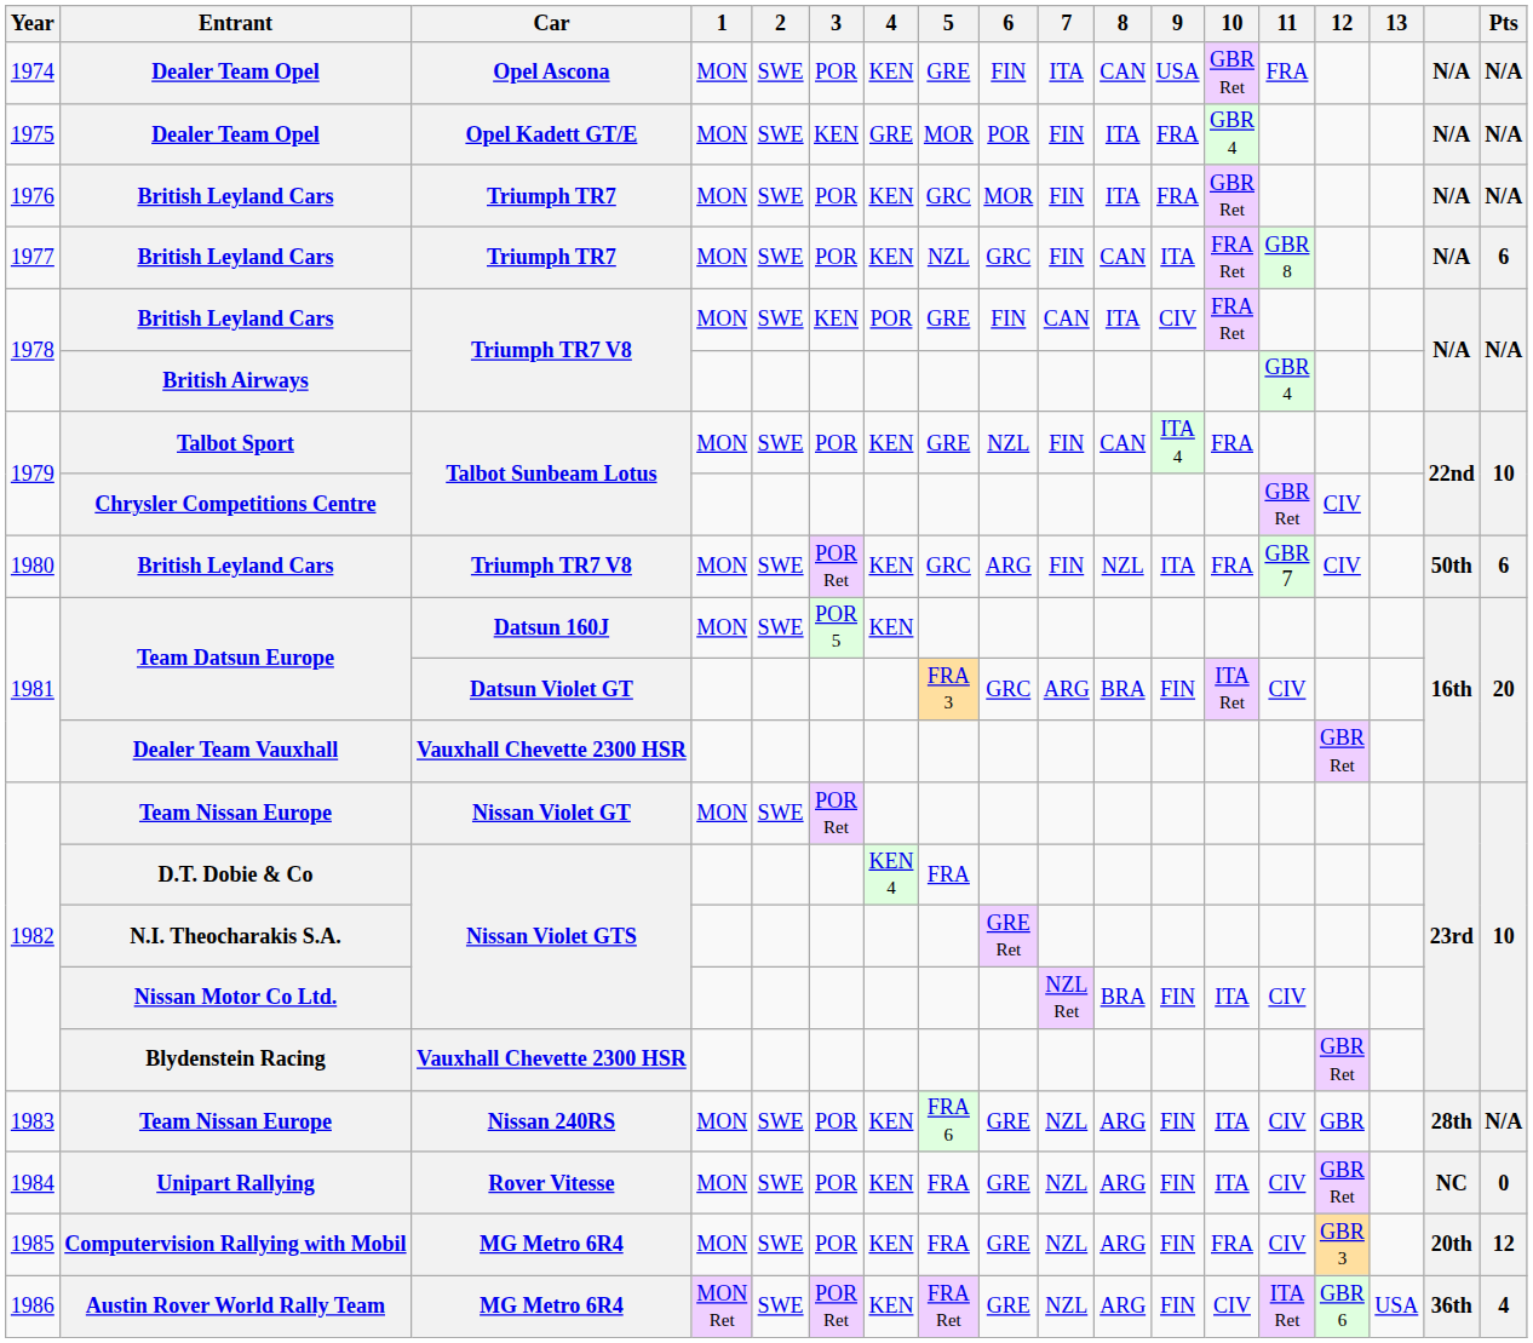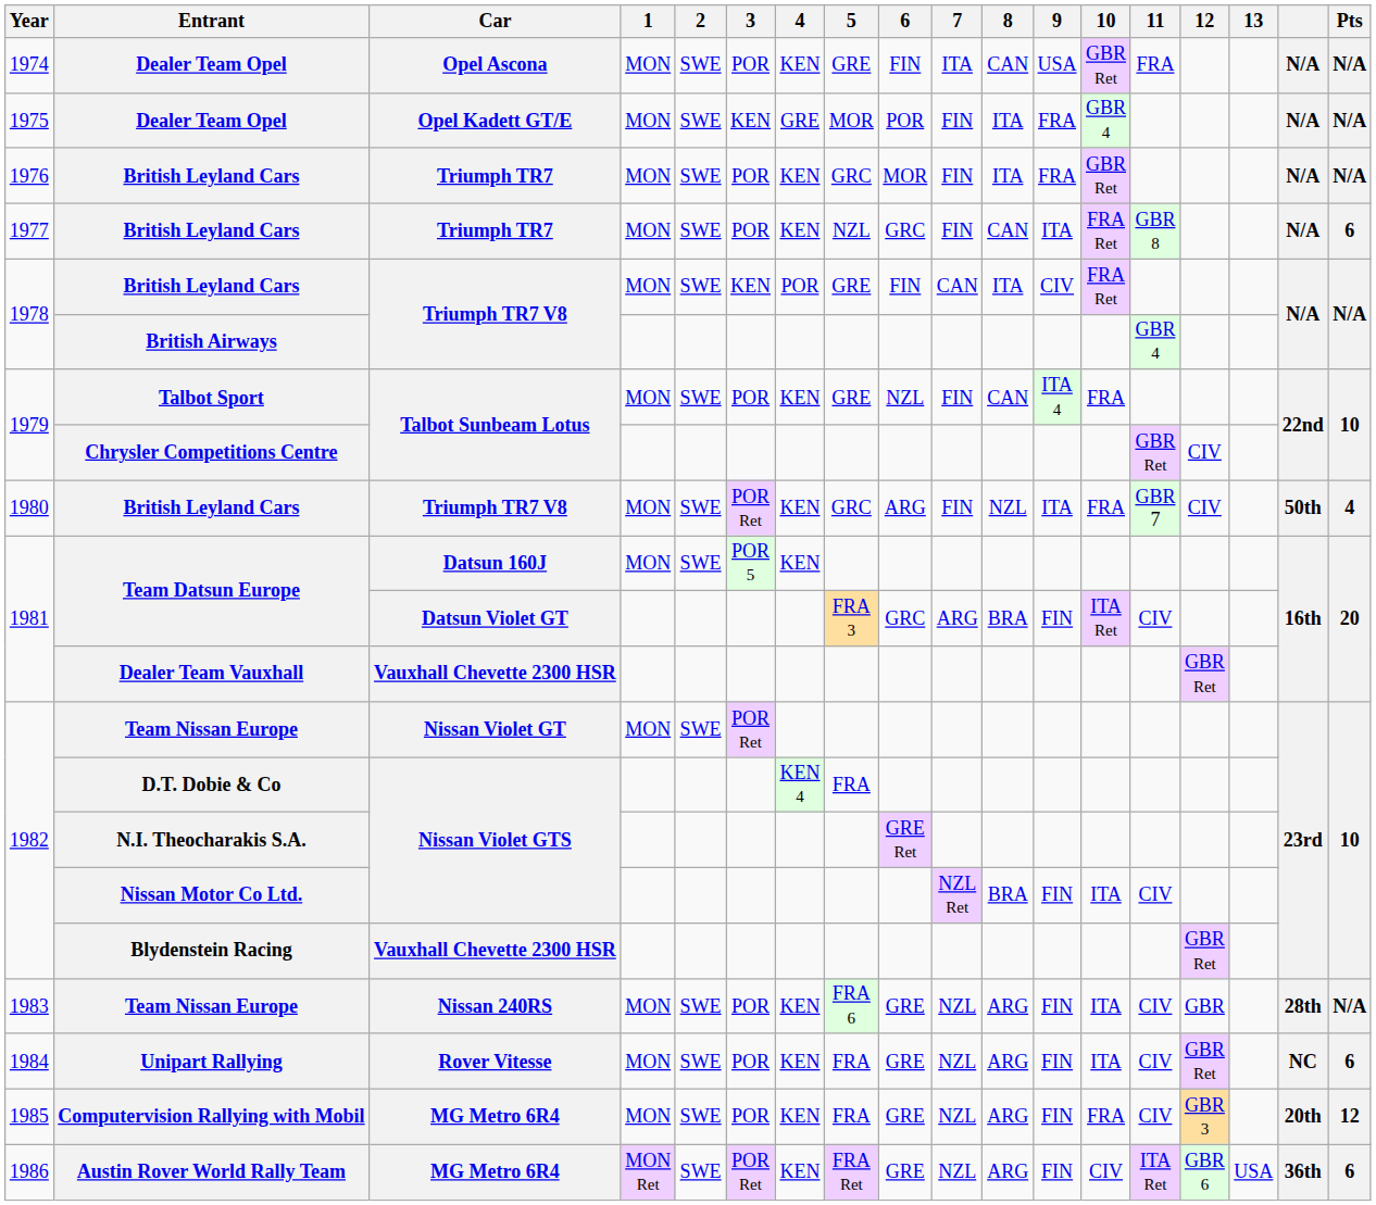 <table class="wikitable" style="text-align:center; font-size:90%;">
 <tr>
 <th>Year</th>
 <th>Entrant</th>
 <th>Car</th>
 <th>1</th>
 <th>2</th>
 <th>3</th>
 <th>4</th>
 <th>5</th>
 <th>6</th>
 <th>7</th>
 <th>8</th>
 <th>9</th>
 <th>10</th>
 <th>11</th>
 <th>12</th>
 <th>13</th>
 <th></th>
 <th>Pts</th>
 </tr>
 <tr>
 <td><a href='#'>1974</a></td>
 <th><a href='#'>Dealer Team Opel</a></th>
 <th><a href='#'>Opel Ascona</a></th>
 <td><a href='#'>MON</a></td>
 <td><a href='#'>SWE</a></td>
 <td><a href='#'>POR</a></td>
 <td><a href='#'>KEN</a></td>
 <td><a href='#'>GRE</a></td>
 <td><a href='#'>FIN</a></td>
 <td><a href='#'>ITA</a></td>
 <td><a href='#'>CAN</a></td>
 <td><a href='#'>USA</a></td>
 <td style="background:#EFCFFF;"><a href='#'>GBR</a><br><small>Ret</small></td>
 <td><a href='#'>FRA</a></td>
 <td></td>
 <td></td>
 <th>N/A</th>
 <th>N/A</th>
 </tr>
 <tr>
 <td><a href='#'>1975</a></td>
 <th><a href='#'>Dealer Team Opel</a></th>
 <th><a href='#'>Opel Kadett GT/E</a></th>
 <td><a href='#'>MON</a></td>
 <td><a href='#'>SWE</a></td>
 <td><a href='#'>KEN</a></td>
 <td><a href='#'>GRE</a></td>
 <td><a href='#'>MOR</a></td>
 <td><a href='#'>POR</a></td>
 <td><a href='#'>FIN</a></td>
 <td><a href='#'>ITA</a></td>
 <td><a href='#'>FRA</a></td>
 <td style="background:#DFFFDF;"><a href='#'>GBR</a><br><small>4</small></td>
 <td></td>
 <td></td>
 <td></td>
 <th>N/A</th>
 <th>N/A</th>
 </tr>
 <tr>
 <td><a href='#'>1976</a></td>
 <th><a href='#'>British Leyland Cars</a></th>
 <th><a href='#'>Triumph TR7</a></th>
 <td><a href='#'>MON</a></td>
 <td><a href='#'>SWE</a></td>
 <td><a href='#'>POR</a></td>
 <td><a href='#'>KEN</a></td>
 <td><a href='#'>GRC</a></td>
 <td><a href='#'>MOR</a></td>
 <td><a href='#'>FIN</a></td>
 <td><a href='#'>ITA</a></td>
 <td><a href='#'>FRA</a></td>
 <td style="background:#EFCFFF;"><a href='#'>GBR</a><br><small>Ret</small></td>
 <td></td>
 <td></td>
 <td></td>
 <th>N/A</th>
 <th>N/A</th>
 </tr>
 <tr>
 <td><a href='#'>1977</a></td>
 <th><a href='#'>British Leyland Cars</a></th>
 <th><a href='#'>Triumph TR7</a></th>
 <td><a href='#'>MON</a></td>
 <td><a href='#'>SWE</a></td>
 <td><a href='#'>POR</a></td>
 <td><a href='#'>KEN</a></td>
 <td><a href='#'>NZL</a></td>
 <td><a href='#'>GRC</a></td>
 <td><a href='#'>FIN</a></td>
 <td><a href='#'>CAN</a></td>
 <td><a href='#'>ITA</a></td>
 <td style="background:#EFCFFF;"><a href='#'>FRA</a><br><small>Ret</small></td>
 <td style="background:#DFFFDF;"><a href='#'>GBR</a><br><small>8</small></td>
 <td></td>
 <td></td>
 <th>N/A</th>
 <th>6</th>
 </tr>
 <tr>
 <td rowspan=2><a href='#'>1978</a></td>
 <th><a href='#'>British Leyland Cars</a></th>
 <th rowspan=2><a href='#'>Triumph TR7 V8</a></th>
 <td><a href='#'>MON</a></td>
 <td><a href='#'>SWE</a></td>
 <td><a href='#'>KEN</a></td>
 <td><a href='#'>POR</a></td>
 <td><a href='#'>GRE</a></td>
 <td><a href='#'>FIN</a></td>
 <td><a href='#'>CAN</a></td>
 <td><a href='#'>ITA</a></td>
 <td><a href='#'>CIV</a></td>
 <td style="background:#EFCFFF;"><a href='#'>FRA</a><br><small>Ret</small></td>
 <td></td>
 <td></td>
 <td></td>
 <th rowspan=2>N/A</th>
 <th rowspan=2>N/A</th>
 </tr>
 <tr>
 <th><a href='#'>British Airways</a></th>
 <td></td>
 <td></td>
 <td></td>
 <td></td>
 <td></td>
 <td></td>
 <td></td>
 <td></td>
 <td></td>
 <td></td>
 <td style="background:#DFFFDF;"><a href='#'>GBR</a><br><small>4</small></td>
 <td></td>
 <td></td>
 </tr>
 <tr>
 <td rowspan=2><a href='#'>1979</a></td>
 <th><a href='#'>Talbot Sport</a></th>
 <th rowspan=2><a href='#'>Talbot Sunbeam Lotus</a></th>
 <td><a href='#'>MON</a></td>
 <td><a href='#'>SWE</a></td>
 <td><a href='#'>POR</a></td>
 <td><a href='#'>KEN</a></td>
 <td><a href='#'>GRE</a></td>
 <td><a href='#'>NZL</a></td>
 <td><a href='#'>FIN</a></td>
 <td><a href='#'>CAN</a></td>
 <td style="background:#DFFFDF;"><a href='#'>ITA</a><br><small>4</small></td>
 <td><a href='#'>FRA</a></td>
 <td></td>
 <td></td>
 <td></td>
 <th rowspan=2>22nd</th>
 <th rowspan=2>10</th>
 </tr>
 <tr>
 <th><a href='#'>Chrysler Competitions Centre</a></th>
 <td></td>
 <td></td>
 <td></td>
 <td></td>
 <td></td>
 <td></td>
 <td></td>
 <td></td>
 <td></td>
 <td></td>
 <td style="background:#EFCFFF;"><a href='#'>GBR</a><br><small>Ret</small></td>
 <td><a href='#'>CIV</a></td>
 <td></td>
 </tr>
 <tr>
 <td><a href='#'>1980</a></td>
 <th><a href='#'>British Leyland Cars</a></th>
 <th><a href='#'>Triumph TR7 V8</a></th>
 <td><a href='#'>MON</a></td>
 <td><a href='#'>SWE</a></td>
 <td style="background:#EFCFFF;"><a href='#'>POR</a><br><small>Ret</small></td>
 <td><a href='#'>KEN</a></td>
 <td><a href='#'>GRC</a></td>
 <td><a href='#'>ARG</a></td>
 <td><a href='#'>FIN</a></td>
 <td><a href='#'>NZL</a></td>
 <td><a href='#'>ITA</a></td>
 <td><a href='#'>FRA</a></td>
 <td style="background:#DFFFDF;"><a href='#'>GBR</a><br>7</td>
 <td><a href='#'>CIV</a></td>
 <td></td>
 <th>50th</th>
-<th>6</th>
+<th>4</th>
 </tr>
 <tr>
 <td rowspan=3><a href='#'>1981</a></td>
 <th rowspan=2><a href='#'>Team Datsun Europe</a></th>
 <th><a href='#'>Datsun 160J</a></th>
 <td><a href='#'>MON</a></td>
 <td><a href='#'>SWE</a></td>
 <td style="background:#DFFFDF;"><a href='#'>POR</a><br><small>5</small></td>
 <td><a href='#'>KEN</a></td>
 <td></td>
 <td></td>
 <td></td>
 <td></td>
 <td></td>
 <td></td>
 <td></td>
 <td></td>
 <td></td>
 <th rowspan=3>16th</th>
 <th rowspan=3>20</th>
 </tr>
 <tr>
 <th><a href='#'>Datsun Violet GT</a></th>
 <td></td>
 <td></td>
 <td></td>
 <td></td>
 <td style="background:#FFDF9F;"><a href='#'>FRA</a><br><small>3</small></td>
 <td><a href='#'>GRC</a></td>
 <td><a href='#'>ARG</a></td>
 <td><a href='#'>BRA</a></td>
 <td><a href='#'>FIN</a></td>
 <td style="background:#EFCFFF;"><a href='#'>ITA</a><br><small>Ret</small></td>
 <td><a href='#'>CIV</a></td>
 <td></td>
 <td></td>
 </tr>
 <tr>
 <th><a href='#'>Dealer Team Vauxhall</a></th>
 <th><a href='#'>Vauxhall Chevette 2300 HSR</a></th>
 <td></td>
 <td></td>
 <td></td>
 <td></td>
 <td></td>
 <td></td>
 <td></td>
 <td></td>
 <td></td>
 <td></td>
 <td></td>
 <td style="background:#EFCFFF;"><a href='#'>GBR</a><br><small>Ret</small></td>
 <td></td>
 </tr>
 <tr>
 <td rowspan=5><a href='#'>1982</a></td>
 <th><a href='#'>Team Nissan Europe</a></th>
 <th><a href='#'>Nissan Violet GT</a></th>
 <td><a href='#'>MON</a></td>
 <td><a href='#'>SWE</a></td>
 <td style="background:#EFCFFF;"><a href='#'>POR</a><br><small>Ret</small></td>
 <td></td>
 <td></td>
 <td></td>
 <td></td>
 <td></td>
 <td></td>
 <td></td>
 <td></td>
 <td></td>
 <td></td>
 <th rowspan=5>23rd</th>
 <th rowspan=5>10</th>
 </tr>
 <tr>
 <th>D.T. Dobie & Co</th>
 <th rowspan=3><a href='#'>Nissan Violet GTS</a></th>
 <td></td>
 <td></td>
 <td></td>
 <td style="background:#DFFFDF;"><a href='#'>KEN</a><br><small>4</small></td>
 <td><a href='#'>FRA</a></td>
 <td></td>
 <td></td>
 <td></td>
 <td></td>
 <td></td>
 <td></td>
 <td></td>
 <td></td>
 </tr>
 <tr>
 <th>N.I. Theocharakis S.A.</th>
 <td></td>
 <td></td>
 <td></td>
 <td></td>
 <td></td>
 <td style="background:#EFCFFF;"><a href='#'>GRE</a><br><small>Ret</small></td>
 <td></td>
 <td></td>
 <td></td>
 <td></td>
 <td></td>
 <td></td>
 <td></td>
 </tr>
 <tr>
 <th><a href='#'>Nissan Motor Co Ltd.</a></th>
 <td></td>
 <td></td>
 <td></td>
 <td></td>
 <td></td>
 <td></td>
 <td style="background:#EFCFFF;"><a href='#'>NZL</a><br><small>Ret</small></td>
 <td><a href='#'>BRA</a></td>
 <td><a href='#'>FIN</a></td>
 <td><a href='#'>ITA</a></td>
 <td><a href='#'>CIV</a></td>
 <td></td>
 <td></td>
 </tr>
 <tr>
 <th>Blydenstein Racing</th>
 <th><a href='#'>Vauxhall Chevette 2300 HSR</a></th>
 <td></td>
 <td></td>
 <td></td>
 <td></td>
 <td></td>
 <td></td>
 <td></td>
 <td></td>
 <td></td>
 <td></td>
 <td></td>
 <td style="background:#EFCFFF;"><a href='#'>GBR</a><br><small>Ret</small></td>
 <td></td>
 </tr>
 <tr>
 <td><a href='#'>1983</a></td>
 <th><a href='#'>Team Nissan Europe</a></th>
 <th><a href='#'>Nissan 240RS</a></th>
 <td><a href='#'>MON</a></td>
 <td><a href='#'>SWE</a></td>
 <td><a href='#'>POR</a></td>
 <td><a href='#'>KEN</a></td>
 <td style="background:#DFFFDF;"><a href='#'>FRA</a><br><small>6</small></td>
 <td><a href='#'>GRE</a></td>
 <td><a href='#'>NZL</a></td>
 <td><a href='#'>ARG</a></td>
 <td><a href='#'>FIN</a></td>
 <td><a href='#'>ITA</a></td>
 <td><a href='#'>CIV</a></td>
 <td><a href='#'>GBR</a></td>
 <td></td>
 <th>28th</th>
 <th>N/A</th>
 </tr>
 <tr>
 <td><a href='#'>1984</a></td>
 <th><a href='#'>Unipart Rallying</a></th>
 <th><a href='#'>Rover Vitesse</a></th>
 <td><a href='#'>MON</a></td>
 <td><a href='#'>SWE</a></td>
 <td><a href='#'>POR</a></td>
 <td><a href='#'>KEN</a></td>
 <td><a href='#'>FRA</a></td>
 <td><a href='#'>GRE</a></td>
 <td><a href='#'>NZL</a></td>
 <td><a href='#'>ARG</a></td>
 <td><a href='#'>FIN</a></td>
 <td><a href='#'>ITA</a></td>
 <td><a href='#'>CIV</a></td>
 <td style="background:#EFCFFF;"><a href='#'>GBR</a><br><small>Ret</small></td>
 <td></td>
 <th>NC</th>
-<th>0</th>
+<th>6</th>
 </tr>
 <tr>
 <td><a href='#'>1985</a></td>
 <th><a href='#'>Computervision Rallying with Mobil</a></th>
 <th><a href='#'>MG Metro 6R4</a></th>
 <td><a href='#'>MON</a></td>
 <td><a href='#'>SWE</a></td>
 <td><a href='#'>POR</a></td>
 <td><a href='#'>KEN</a></td>
 <td><a href='#'>FRA</a></td>
 <td><a href='#'>GRE</a></td>
 <td><a href='#'>NZL</a></td>
 <td><a href='#'>ARG</a></td>
 <td><a href='#'>FIN</a></td>
 <td><a href='#'>FRA</a></td>
 <td><a href='#'>CIV</a></td>
 <td style="background:#FFDF9F;"><a href='#'>GBR</a><br><small>3</small></td>
 <td></td>
 <th>20th</th>
 <th>12</th>
 </tr>
 <tr>
 <td><a href='#'>1986</a></td>
 <th><a href='#'>Austin Rover World Rally Team</a></th>
 <th><a href='#'>MG Metro 6R4</a></th>
 <td style="background:#EFCFFF;"><a href='#'>MON</a><br><small>Ret</small></td>
 <td><a href='#'>SWE</a></td>
 <td style="background:#EFCFFF;"><a href='#'>POR</a><br><small>Ret</small></td>
 <td><a href='#'>KEN</a></td>
 <td style="background:#EFCFFF;"><a href='#'>FRA</a><br><small>Ret</small></td>
 <td><a href='#'>GRE</a></td>
 <td><a href='#'>NZL</a></td>
 <td><a href='#'>ARG</a></td>
 <td><a href='#'>FIN</a></td>
 <td><a href='#'>CIV</a></td>
 <td style="background:#EFCFFF;"><a href='#'>ITA</a><br><small>Ret</small></td>
 <td style="background:#DFFFDF;"><a href='#'>GBR</a><br><small>6</small></td>
 <td><a href='#'>USA</a></td>
 <th>36th</th>
-<th>4</th>
+<th>6</th>
 </tr>
 </table>
